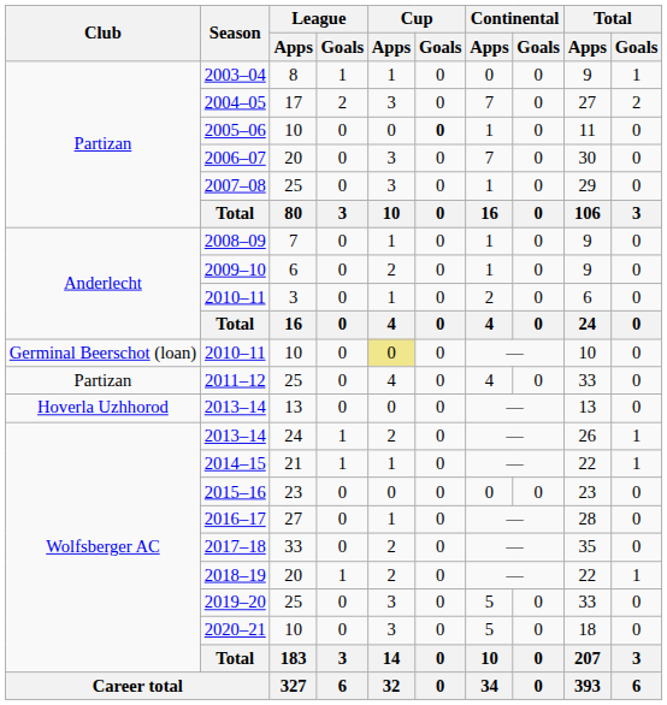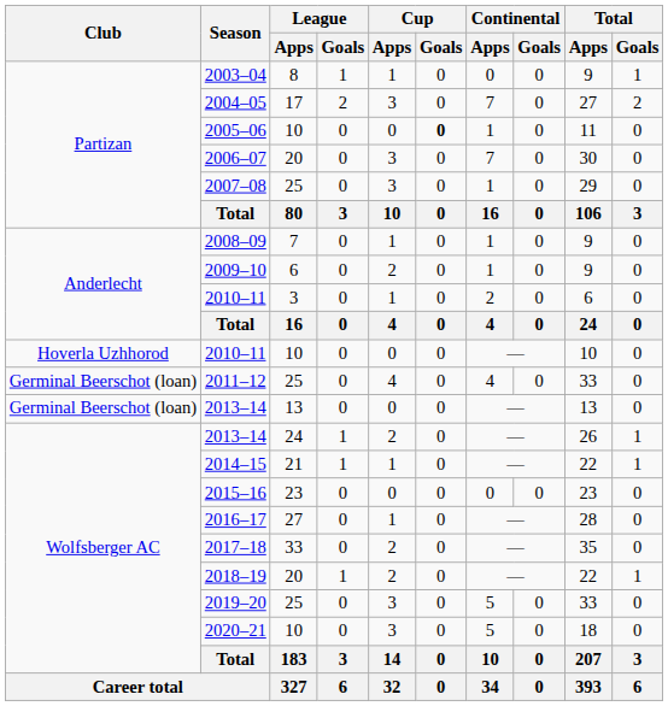 <table class="wikitable" style="text-align:center">
 <tr>
 <th rowspan="2">Club</th>
 <th rowspan="2">Season</th>
 <th colspan="2">League</th>
 <th colspan="2">Cup</th>
 <th colspan="2">Continental</th>
 <th colspan="2">Total</th>
 </tr>
 <tr>
 <th>Apps</th>
 <th>Goals</th>
 <th>Apps</th>
 <th>Goals</th>
 <th>Apps</th>
 <th>Goals</th>
 <th>Apps</th>
 <th>Goals</th>
 </tr>
 <tr>
 <td rowspan="6"><a href='#'>Partizan</a></td>
 <td><a href='#'>2003–04</a></td>
 <td>8</td>
 <td>1</td>
 <td>1</td>
 <td>0</td>
 <td>0</td>
 <td>0</td>
 <td>9</td>
 <td>1</td>
 </tr>
 <tr>
 <td><a href='#'>2004–05</a></td>
 <td>17</td>
 <td>2</td>
 <td>3</td>
 <td>0</td>
 <td>7</td>
 <td>0</td>
 <td>27</td>
 <td>2</td>
 </tr>
 <tr>
 <td><a href='#'>2005–06</a></td>
 <td>10</td>
 <td>0</td>
 <td>0</td>
 <td><strong>0</strong></td>
 <td>1</td>
 <td>0</td>
 <td>11</td>
 <td>0</td>
 </tr>
 <tr>
 <td><a href='#'>2006–07</a></td>
 <td>20</td>
 <td>0</td>
 <td>3</td>
 <td>0</td>
 <td>7</td>
 <td>0</td>
 <td>30</td>
 <td>0</td>
 </tr>
 <tr>
 <td><a href='#'>2007–08</a></td>
 <td>25</td>
 <td>0</td>
 <td>3</td>
 <td>0</td>
 <td>1</td>
 <td>0</td>
 <td>29</td>
 <td>0</td>
 </tr>
 <tr>
 <th>Total</th>
 <th>80</th>
 <th>3</th>
 <th>10</th>
 <th>0</th>
 <th>16</th>
 <th>0</th>
 <th>106</th>
 <th>3</th>
 </tr>
 <tr>
 <td rowspan="4"><a href='#'>Anderlecht</a></td>
 <td><a href='#'>2008–09</a></td>
 <td>7</td>
 <td>0</td>
 <td>1</td>
 <td>0</td>
 <td>1</td>
 <td>0</td>
 <td>9</td>
 <td>0</td>
 </tr>
 <tr>
 <td><a href='#'>2009–10</a></td>
 <td>6</td>
 <td>0</td>
 <td>2</td>
 <td>0</td>
 <td>1</td>
 <td>0</td>
 <td>9</td>
 <td>0</td>
 </tr>
 <tr>
 <td><a href='#'>2010–11</a></td>
 <td>3</td>
 <td>0</td>
 <td>1</td>
 <td>0</td>
 <td>2</td>
 <td>0</td>
 <td>6</td>
 <td>0</td>
 </tr>
 <tr>
 <th>Total</th>
 <th>16</th>
 <th>0</th>
 <th>4</th>
 <th>0</th>
 <th>4</th>
 <th>0</th>
 <th>24</th>
 <th>0</th>
 </tr>
 <tr>
-<td><a href='#'>Germinal Beerschot</a> (loan)</td>
+<td><a href='#'>Hoverla Uzhhorod</a></td>
 <td><a href='#'>2010–11</a></td>
 <td>10</td>
 <td>0</td>
-<td style="background: khaki;">0</td>
+<td>0</td>
 <td>0</td>
 <td colspan="2">—</td>
 <td>10</td>
 <td>0</td>
 </tr>
 <tr>
-<td>Partizan</td>
+<td><a href='#'>Germinal Beerschot</a> (loan)</td>
 <td><a href='#'>2011–12</a></td>
 <td>25</td>
 <td>0</td>
 <td>4</td>
 <td>0</td>
 <td>4</td>
 <td>0</td>
 <td>33</td>
 <td>0</td>
 </tr>
 <tr>
-<td><a href='#'>Hoverla Uzhhorod</a></td>
+<td><a href='#'>Germinal Beerschot</a> (loan)</td>
 <td><a href='#'>2013–14</a></td>
 <td>13</td>
 <td>0</td>
 <td>0</td>
 <td>0</td>
 <td colspan="2">—</td>
 <td>13</td>
 <td>0</td>
 </tr>
 <tr>
 <td rowspan="9"><a href='#'>Wolfsberger AC</a></td>
 <td><a href='#'>2013–14</a></td>
 <td>24</td>
 <td>1</td>
 <td>2</td>
 <td>0</td>
 <td colspan="2">—</td>
 <td>26</td>
 <td>1</td>
 </tr>
 <tr>
 <td><a href='#'>2014–15</a></td>
 <td>21</td>
 <td>1</td>
 <td>1</td>
 <td>0</td>
 <td colspan="2">—</td>
 <td>22</td>
 <td>1</td>
 </tr>
 <tr>
 <td><a href='#'>2015–16</a></td>
 <td>23</td>
 <td>0</td>
 <td>0</td>
 <td>0</td>
 <td>0</td>
 <td>0</td>
 <td>23</td>
 <td>0</td>
 </tr>
 <tr>
 <td><a href='#'>2016–17</a></td>
 <td>27</td>
 <td>0</td>
 <td>1</td>
 <td>0</td>
 <td colspan="2">—</td>
 <td>28</td>
 <td>0</td>
 </tr>
 <tr>
 <td><a href='#'>2017–18</a></td>
 <td>33</td>
 <td>0</td>
 <td>2</td>
 <td>0</td>
 <td colspan="2">—</td>
 <td>35</td>
 <td>0</td>
 </tr>
 <tr>
 <td><a href='#'>2018–19</a></td>
 <td>20</td>
 <td>1</td>
 <td>2</td>
 <td>0</td>
 <td colspan="2">—</td>
 <td>22</td>
 <td>1</td>
 </tr>
 <tr>
 <td><a href='#'>2019–20</a></td>
 <td>25</td>
 <td>0</td>
 <td>3</td>
 <td>0</td>
 <td>5</td>
 <td>0</td>
 <td>33</td>
 <td>0</td>
 </tr>
 <tr>
 <td><a href='#'>2020–21</a></td>
 <td>10</td>
 <td>0</td>
 <td>3</td>
 <td>0</td>
 <td>5</td>
 <td>0</td>
 <td>18</td>
 <td>0</td>
 </tr>
 <tr>
 <th>Total</th>
 <th>183</th>
 <th>3</th>
 <th>14</th>
 <th>0</th>
 <th>10</th>
 <th>0</th>
 <th>207</th>
 <th>3</th>
 </tr>
 <tr>
 <th colspan="2">Career total</th>
 <th>327</th>
 <th>6</th>
 <th>32</th>
 <th>0</th>
 <th>34</th>
 <th>0</th>
 <th>393</th>
 <th>6</th>
 </tr>
 </table>
